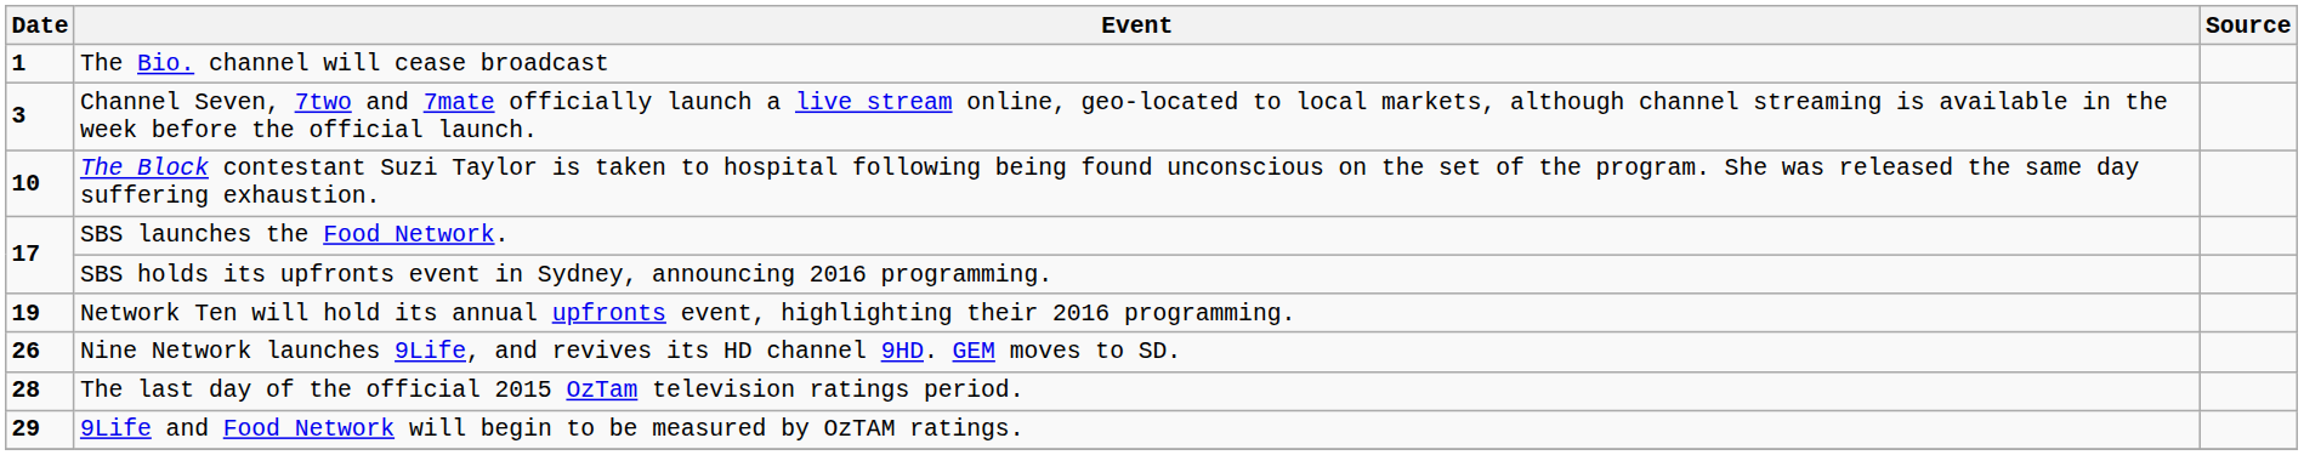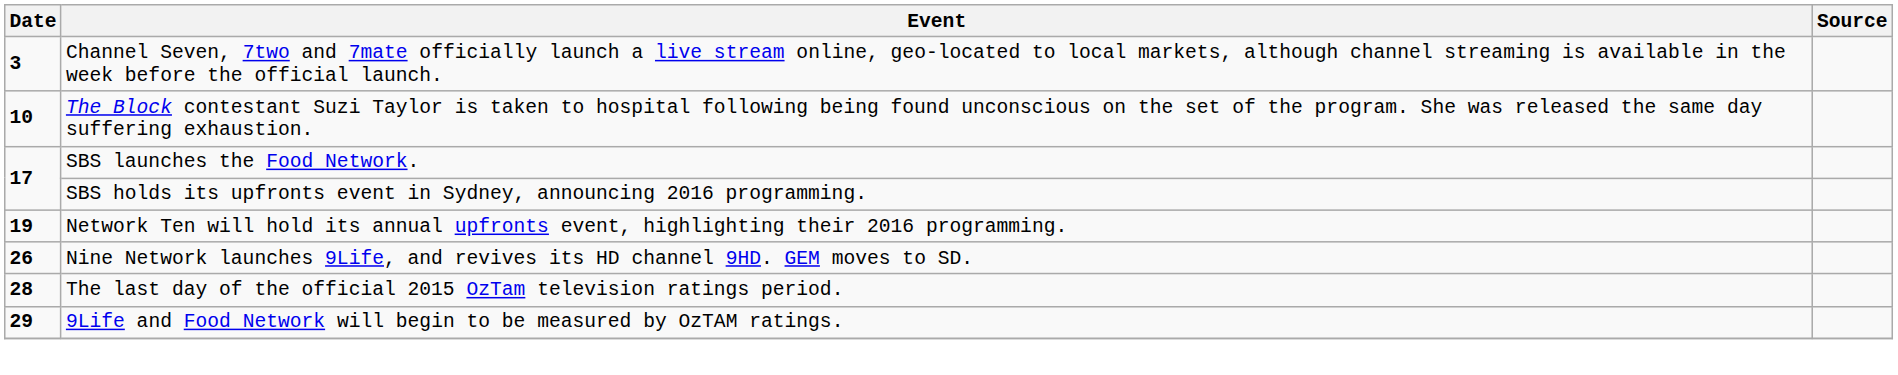 <table class="wikitable">
 <tr>
 <th>Date</th>
 <th>Event</th>
 <th>Source</th>
-</tr>
-<tr>
-<td><strong>1</strong></td>
-<td>The <a href='#'>Bio.</a> channel will cease broadcast</td>
-<td></td>
 </tr>
 <tr>
 <td><strong>3</strong></td>
 <td>Channel Seven, <a href='#'>7two</a> and <a href='#'>7mate</a> officially launch a <a href='#'>live stream</a> online, geo-located to local markets, although channel streaming is available in the week before the official launch.</td>
 <td></td>
 </tr>
 <tr>
 <td><strong>10</strong></td>
 <td><em><a href='#'>The Block</a></em> contestant Suzi Taylor is taken to hospital following being found unconscious on the set of the program. She was released the same day suffering exhaustion.</td>
 <td></td>
 </tr>
 <tr>
 <td rowspan="2"><strong>17</strong></td>
 <td>SBS launches the <a href='#'>Food Network</a>.</td>
 <td></td>
 </tr>
 <tr>
 <td>SBS holds its upfronts event in Sydney, announcing 2016 programming.</td>
 <td></td>
 </tr>
 <tr>
 <td><strong>19</strong></td>
 <td>Network Ten will hold its annual <a href='#'>upfronts</a> event, highlighting their 2016 programming.</td>
 <td></td>
 </tr>
 <tr>
 <td><strong>26</strong></td>
 <td>Nine Network launches <a href='#'>9Life</a>, and revives its HD channel <a href='#'>9HD</a>.  <a href='#'>GEM</a> moves to SD.</td>
 <td></td>
 </tr>
 <tr>
 <td><strong>28</strong></td>
 <td>The last day of the official 2015 <a href='#'>OzTam</a> television ratings period.</td>
 <td></td>
 </tr>
 <tr>
 <td><strong>29</strong></td>
 <td><a href='#'>9Life</a> and <a href='#'>Food Network</a> will begin to be measured by OzTAM ratings.</td>
 <td></td>
 </tr>
 <tr>
 </tr>
 </table>
